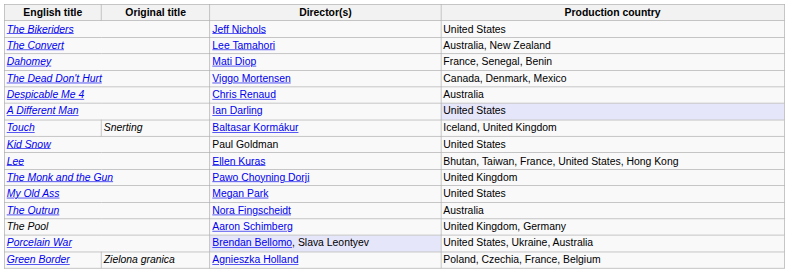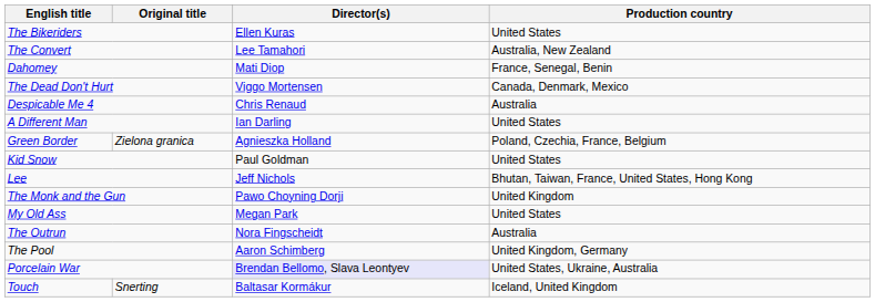 <table class="wikitable" style="width:95%; margin-bottom:2px">
 <tr>
 <th>English title</th>
 <th>Original title</th>
 <th>Director(s)</th>
 <th>Production country</th>
 </tr>
 <tr>
 <td colspan=2><em><a href='#'>The Bikeriders</a></em></td>
-<td><a href='#'>Jeff Nichols</a></td>
+<td><a href='#'>Ellen Kuras</a></td>
 <td>United States</td>
 </tr>
 <tr>
 <td colspan=2><em><a href='#'>The Convert</a></em></td>
 <td><a href='#'>Lee Tamahori</a></td>
 <td>Australia, New Zealand</td>
 </tr>
 <tr>
 <td colspan=2><em><a href='#'>Dahomey</a></em></td>
 <td><a href='#'>Mati Diop</a></td>
 <td>France, Senegal, Benin</td>
 </tr>
 <tr>
 <td colspan=2><em><a href='#'>The Dead Don't Hurt</a></em></td>
 <td><a href='#'>Viggo Mortensen</a></td>
 <td>Canada, Denmark, Mexico</td>
 </tr>
 <tr>
 <td colspan=2><em><a href='#'>Despicable Me 4</a></em></td>
 <td><a href='#'>Chris Renaud</a></td>
 <td>Australia</td>
 </tr>
 <tr>
 <td colspan=2><em><a href='#'>A Different Man</a></em></td>
 <td><a href='#'>Ian Darling</a></td>
-<td style="background: lavender;">United States</td>
+<td>United States</td>
 </tr>
 <tr>
-<td><em><a href='#'>Touch</a></em></td>
-<td><em>Snerting</em></td>
-<td><a href='#'>Baltasar Kormákur</a></td>
-<td>Iceland, United Kingdom</td>
+<td><em><a href='#'>Green Border</a></em></td>
+<td><em>Zielona granica</em></td>
+<td><a href='#'>Agnieszka Holland</a></td>
+<td>Poland, Czechia, France, Belgium</td>
 </tr>
 <tr>
 <td colspan=2><em><a href='#'>Kid Snow</a></em></td>
 <td>Paul Goldman</td>
 <td>United States</td>
 </tr>
 <tr>
 <td colspan=2><em><a href='#'>Lee</a></em></td>
-<td><a href='#'>Ellen Kuras</a></td>
+<td><a href='#'>Jeff Nichols</a></td>
 <td>Bhutan, Taiwan, France, United States, Hong Kong</td>
 </tr>
 <tr>
 <td colspan=2><em><a href='#'>The Monk and the Gun</a></em></td>
 <td><a href='#'>Pawo Choyning Dorji</a></td>
 <td>United Kingdom</td>
 </tr>
 <tr>
 <td colspan=2><em><a href='#'>My Old Ass</a></em></td>
 <td><a href='#'>Megan Park</a></td>
 <td>United States</td>
 </tr>
 <tr>
 <td colspan=2><em><a href='#'>The Outrun</a></em></td>
 <td><a href='#'>Nora Fingscheidt</a></td>
 <td>Australia</td>
 </tr>
 <tr>
 <td colspan=2><em>The Pool</em></td>
 <td><a href='#'>Aaron Schimberg</a></td>
 <td>United Kingdom, Germany</td>
 </tr>
 <tr>
 <td colspan=2><em><a href='#'>Porcelain War</a></em></td>
 <td style="background: lavender;"><a href='#'>Brendan Bellomo</a>, Slava Leontyev</td>
 <td>United States, Ukraine, Australia</td>
 </tr>
 <tr>
-<td><em><a href='#'>Green Border</a></em></td>
-<td><em>Zielona granica</em></td>
-<td><a href='#'>Agnieszka Holland</a></td>
-<td>Poland, Czechia, France, Belgium</td>
+<td><em><a href='#'>Touch</a></em></td>
+<td><em>Snerting</em></td>
+<td><a href='#'>Baltasar Kormákur</a></td>
+<td>Iceland, United Kingdom</td>
 </tr>
 </table>
